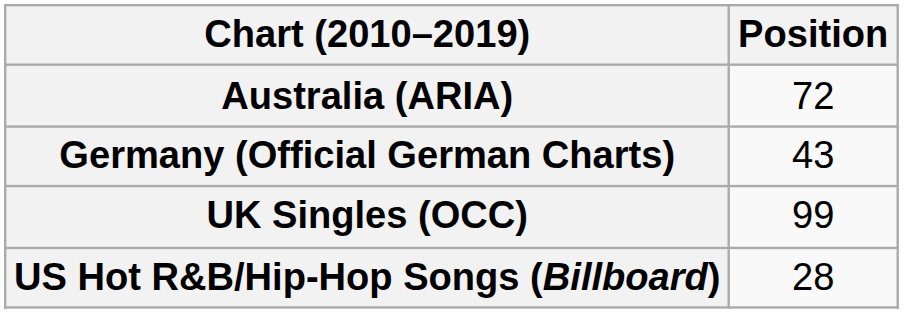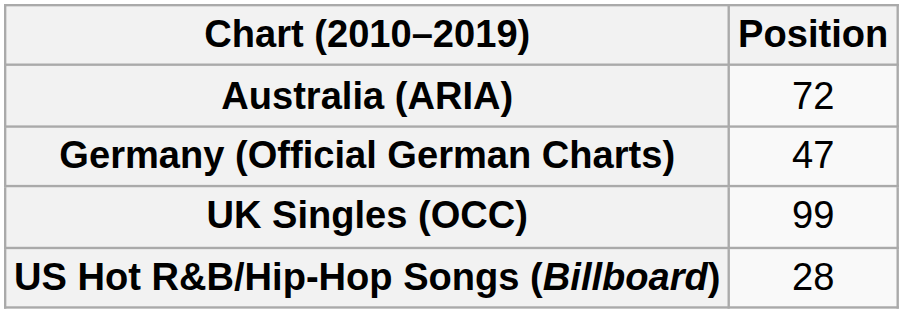 <table class="wikitable sortable plainrowheaders" style="text-align:center">
 <tr>
 <th scope="col">Chart (2010–2019)</th>
 <th scope="col">Position</th>
 </tr>
 <tr>
 <th scope="row">Australia (ARIA)</th>
 <td>72</td>
 </tr>
 <tr>
 <th scope="row">Germany (Official German Charts)</th>
-<td>43</td>
+<td>47</td>
 </tr>
 <tr>
 <th scope="row">UK Singles (OCC)</th>
 <td>99</td>
 </tr>
 <tr>
 <th scope="row">US Hot R&B/Hip-Hop Songs (<em>Billboard</em>)</th>
 <td>28</td>
 </tr>
 </table>
